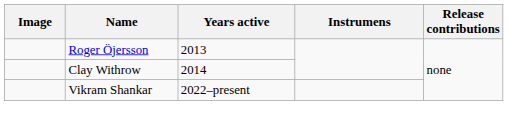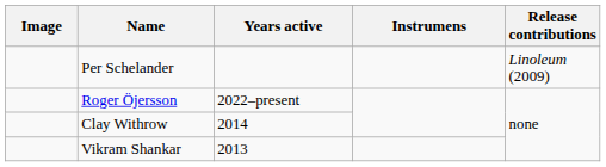 <table class="wikitable" border="1" width="100%">
 <tr>
 <th width="75">Image</th>
 <th width="150">Name</th>
 <th width="160">Years active</th>
 <th width="170">Instrumens</th>
 <th>Release contributions</th>
 </tr>
 <tr>
 <td></td>
+<td>Per Schelander</td>
+<td></td>
+<td></td>
+<td><em>Linoleum</em> (2009)</td>
+</tr>
+<tr>
+<td></td>
 <td><a href='#'>Roger Öjersson</a></td>
-<td>2013</td>
+<td>2022–present</td>
 <td rowspan="2"></td>
 <td rowspan="4">none</td>
 </tr>
 <tr>
 <td></td>
 <td>Clay Withrow</td>
 <td>2014</td>
 </tr>
 <tr>
 <td></td>
 <td>Vikram Shankar</td>
-<td>2022–present</td>
+<td>2013</td>
 <td></td>
 </tr>
 </table>
